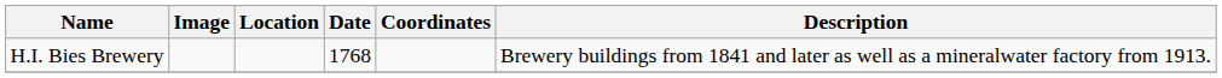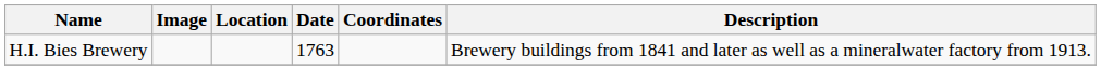 <table class="wikitable sortable">
 <tr>
 <th>Name</th>
 <th>Image</th>
 <th>Location</th>
 <th>Date</th>
 <th>Coordinates</th>
 <th>Description</th>
 </tr>
 <tr>
 <td>H.I. Bies Brewery</td>
 <td></td>
 <td></td>
-<td>1768</td>
+<td>1763</td>
 <td></td>
 <td>Brewery buildings from 1841 and later as well as a mineralwater factory from 1913.</td>
 </tr>
 <tr>
 </tr>
 </table>
